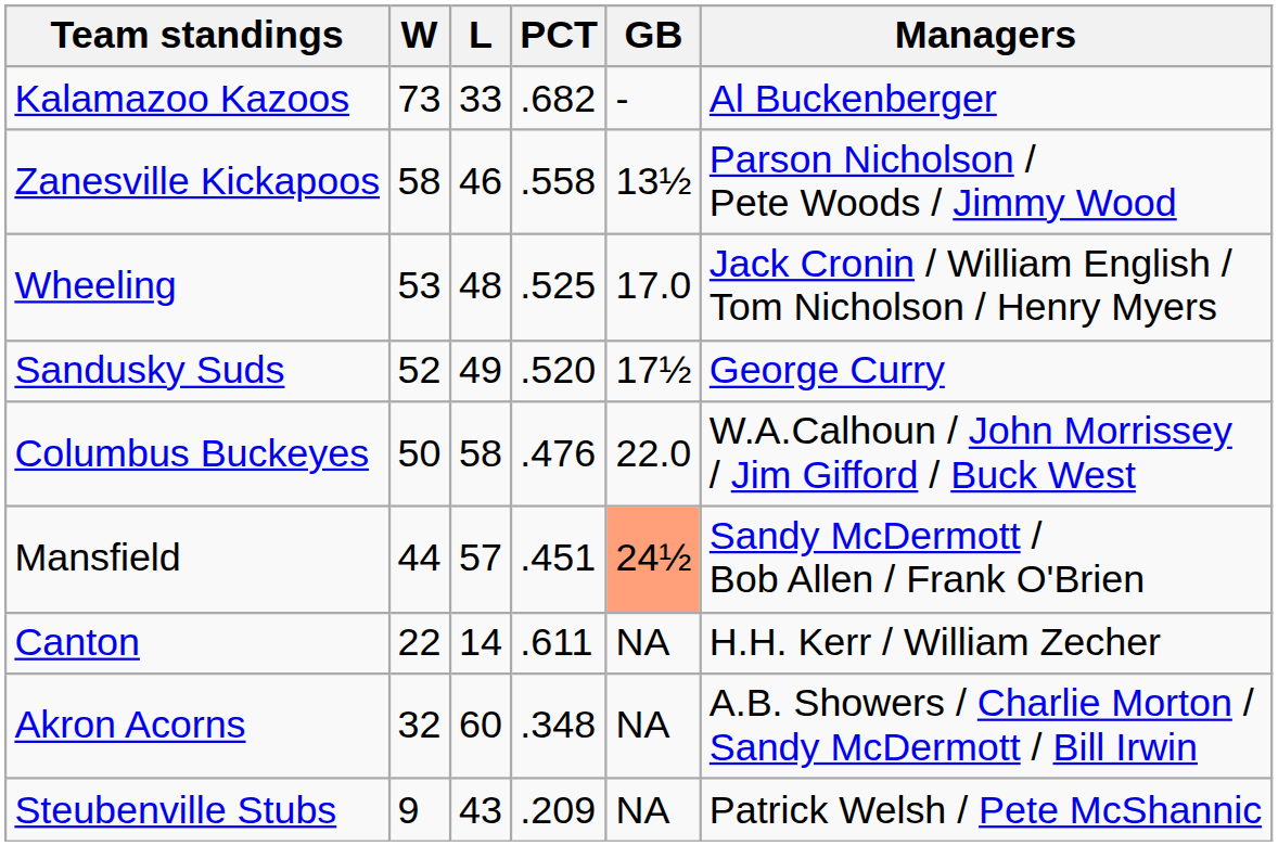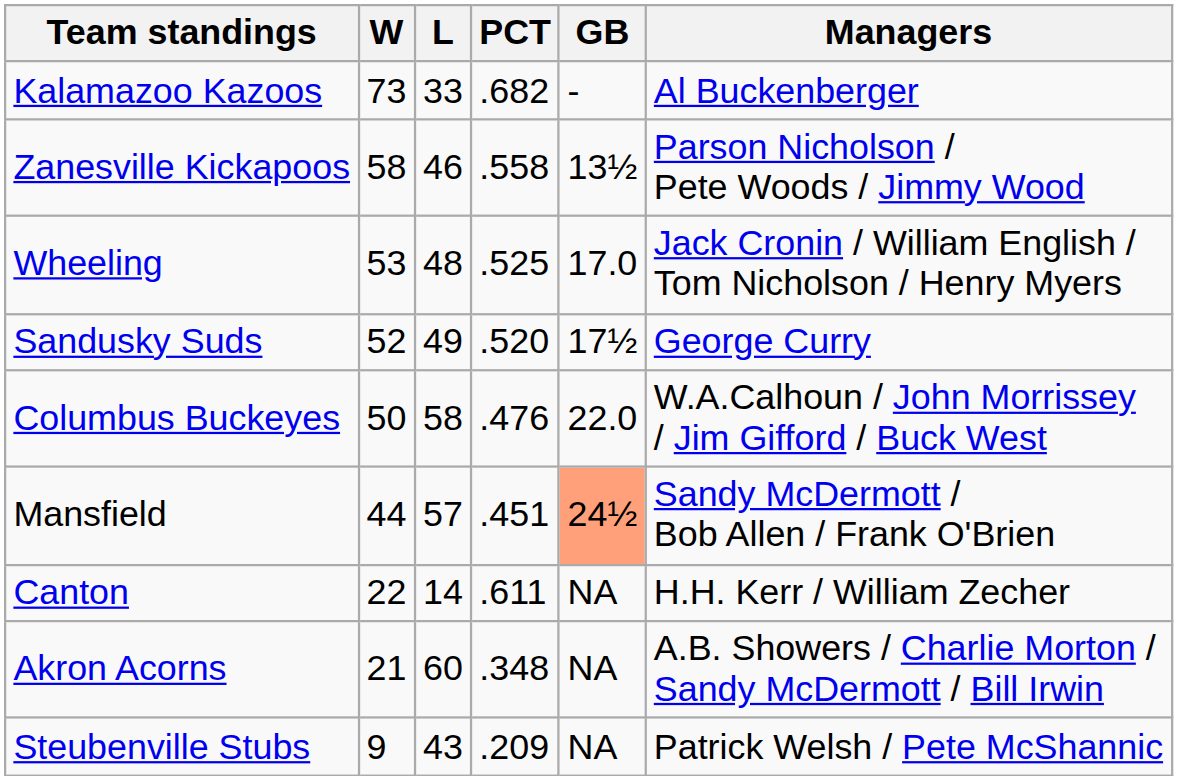 <table class="wikitable">
 <tr>
 <th>Team standings</th>
 <th>W</th>
 <th>L</th>
 <th>PCT</th>
 <th>GB</th>
 <th>Managers</th>
 </tr>
 <tr>
 <td><a href='#'>Kalamazoo Kazoos</a></td>
 <td>73</td>
 <td>33</td>
 <td>.682</td>
 <td>-</td>
 <td><a href='#'>Al Buckenberger</a></td>
 </tr>
 <tr>
 <td><a href='#'>Zanesville Kickapoos</a></td>
 <td>58</td>
 <td>46</td>
 <td>.558</td>
 <td>13½</td>
 <td><a href='#'>Parson Nicholson</a> /<br> Pete Woods / <a href='#'>Jimmy Wood</a></td>
 </tr>
 <tr>
 <td><a href='#'>Wheeling</a></td>
 <td>53</td>
 <td>48</td>
 <td>.525</td>
 <td>17.0</td>
 <td><a href='#'>Jack Cronin</a> / William English /<br> Tom Nicholson / Henry Myers</td>
 </tr>
 <tr>
 <td><a href='#'>Sandusky Suds</a></td>
 <td>52</td>
 <td>49</td>
 <td>.520</td>
 <td>17½</td>
 <td><a href='#'>George Curry</a></td>
 </tr>
 <tr>
 <td><a href='#'>Columbus Buckeyes</a></td>
 <td>50</td>
 <td>58</td>
 <td>.476</td>
 <td>22.0</td>
 <td>W.A.Calhoun / <a href='#'>John Morrissey</a> <br>/ <a href='#'>Jim Gifford</a> / <a href='#'>Buck West</a></td>
 </tr>
 <tr>
 <td>Mansfield</td>
 <td>44</td>
 <td>57</td>
 <td>.451</td>
 <td style="background: lightsalmon;">24½</td>
 <td><a href='#'>Sandy McDermott</a> /<br> Bob Allen / Frank O'Brien</td>
 </tr>
 <tr>
 <td><a href='#'>Canton</a></td>
 <td>22</td>
 <td>14</td>
 <td>.611</td>
 <td>NA</td>
 <td>H.H. Kerr / William Zecher</td>
 </tr>
 <tr>
 <td><a href='#'>Akron Acorns</a></td>
-<td>32</td>
+<td>21</td>
 <td>60</td>
 <td>.348</td>
 <td>NA</td>
 <td>A.B. Showers / <a href='#'>Charlie Morton</a> /<br> <a href='#'>Sandy McDermott</a> / <a href='#'>Bill Irwin</a></td>
 </tr>
 <tr>
 <td><a href='#'>Steubenville Stubs</a></td>
 <td>9</td>
 <td>43</td>
 <td>.209</td>
 <td>NA</td>
 <td>Patrick Welsh / <a href='#'>Pete McShannic</a></td>
 </tr>
 </table>
